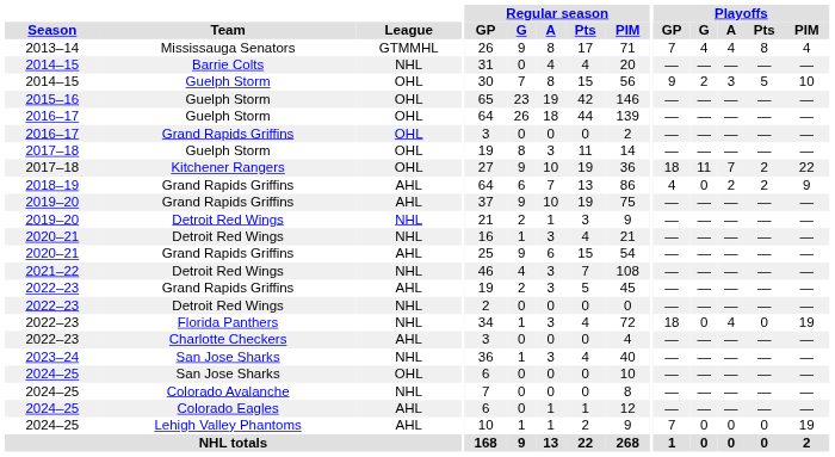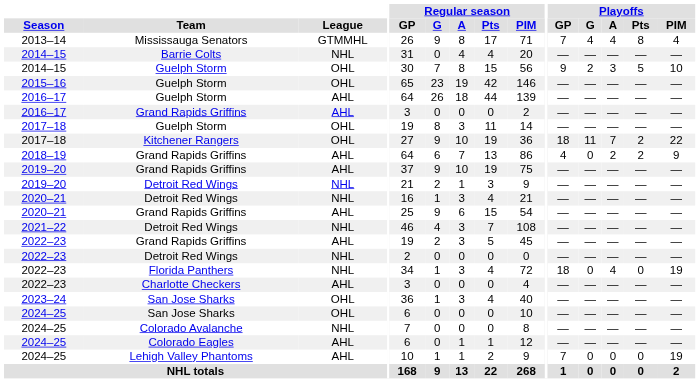 <table border="0" cellpadding="1" cellspacing="0" style="text-align:center; width:60em;">
 <tr bgcolor="#e0e0e0">
 <th colspan="3" bgcolor="#ffffff"></th>
 <th rowspan="99" bgcolor="#ffffff"></th>
 <th colspan="5"><a href='#'>Regular season</a></th>
 <th rowspan="99" bgcolor="#ffffff"></th>
 <th colspan="5"><a href='#'>Playoffs</a></th>
 </tr>
 <tr bgcolor="#e0e0e0">
 <th><a href='#'>Season</a></th>
 <th>Team</th>
 <th>League</th>
 <th>GP</th>
 <th><a href='#'>G</a></th>
 <th><a href='#'>A</a></th>
 <th><a href='#'>Pts</a></th>
 <th><a href='#'>PIM</a></th>
 <th>GP</th>
 <th>G</th>
 <th>A</th>
 <th>Pts</th>
 <th>PIM</th>
 </tr>
 <tr>
 <td>2013–14</td>
 <td>Mississauga Senators</td>
 <td>GTMMHL</td>
 <td>26</td>
 <td>9</td>
 <td>8</td>
 <td>17</td>
 <td>71</td>
 <td>7</td>
 <td>4</td>
 <td>4</td>
 <td>8</td>
 <td>4</td>
 </tr>
 <tr bgcolor="#f0f0f0">
 <td><a href='#'>2014–15</a></td>
 <td><a href='#'>Barrie Colts</a></td>
 <td>NHL</td>
 <td>31</td>
 <td>0</td>
 <td>4</td>
 <td>4</td>
 <td>20</td>
 <td>—</td>
 <td>—</td>
 <td>—</td>
 <td>—</td>
 <td>—</td>
 </tr>
 <tr>
 <td>2014–15</td>
 <td><a href='#'>Guelph Storm</a></td>
 <td>OHL</td>
 <td>30</td>
 <td>7</td>
 <td>8</td>
 <td>15</td>
 <td>56</td>
 <td>9</td>
 <td>2</td>
 <td>3</td>
 <td>5</td>
 <td>10</td>
 </tr>
 <tr bgcolor="#f0f0f0">
 <td><a href='#'>2015–16</a></td>
 <td>Guelph Storm</td>
 <td>OHL</td>
 <td>65</td>
 <td>23</td>
 <td>19</td>
 <td>42</td>
 <td>146</td>
 <td>—</td>
 <td>—</td>
 <td>—</td>
 <td>—</td>
 <td>—</td>
 </tr>
 <tr>
 <td><a href='#'>2016–17</a></td>
 <td>Guelph Storm</td>
-<td>OHL</td>
+<td>AHL</td>
 <td>64</td>
 <td>26</td>
 <td>18</td>
 <td>44</td>
 <td>139</td>
 <td>—</td>
 <td>—</td>
 <td>—</td>
 <td>—</td>
 <td>—</td>
 </tr>
 <tr bgcolor="#f0f0f0">
 <td><a href='#'>2016–17</a></td>
 <td><a href='#'>Grand Rapids Griffins</a></td>
-<td><a href='#'>OHL</a></td>
+<td><a href='#'>AHL</a></td>
 <td>3</td>
 <td>0</td>
 <td>0</td>
 <td>0</td>
 <td>2</td>
 <td>—</td>
 <td>—</td>
 <td>—</td>
 <td>—</td>
 <td>—</td>
 </tr>
 <tr>
 <td><a href='#'>2017–18</a></td>
 <td>Guelph Storm</td>
 <td>OHL</td>
 <td>19</td>
 <td>8</td>
 <td>3</td>
 <td>11</td>
 <td>14</td>
 <td>—</td>
 <td>—</td>
 <td>—</td>
 <td>—</td>
 <td>—</td>
 </tr>
 <tr bgcolor="#f0f0f0">
 <td>2017–18</td>
 <td><a href='#'>Kitchener Rangers</a></td>
 <td>OHL</td>
 <td>27</td>
 <td>9</td>
 <td>10</td>
 <td>19</td>
 <td>36</td>
 <td>18</td>
 <td>11</td>
 <td>7</td>
 <td>2</td>
 <td>22</td>
 </tr>
 <tr>
 <td><a href='#'>2018–19</a></td>
 <td>Grand Rapids Griffins</td>
 <td>AHL</td>
 <td>64</td>
 <td>6</td>
 <td>7</td>
 <td>13</td>
 <td>86</td>
 <td>4</td>
 <td>0</td>
 <td>2</td>
 <td>2</td>
 <td>9</td>
 </tr>
 <tr bgcolor="#f0f0f0">
 <td><a href='#'>2019–20</a></td>
 <td>Grand Rapids Griffins</td>
 <td>AHL</td>
 <td>37</td>
 <td>9</td>
 <td>10</td>
 <td>19</td>
 <td>75</td>
 <td>—</td>
 <td>—</td>
 <td>—</td>
 <td>—</td>
 <td>—</td>
 </tr>
 <tr>
 <td><a href='#'>2019–20</a></td>
 <td><a href='#'>Detroit Red Wings</a></td>
 <td><a href='#'>NHL</a></td>
 <td>21</td>
 <td>2</td>
 <td>1</td>
 <td>3</td>
 <td>9</td>
 <td>—</td>
 <td>—</td>
 <td>—</td>
 <td>—</td>
 <td>—</td>
 </tr>
 <tr bgcolor="#f0f0f0">
 <td><a href='#'>2020–21</a></td>
 <td>Detroit Red Wings</td>
 <td>NHL</td>
 <td>16</td>
 <td>1</td>
 <td>3</td>
 <td>4</td>
 <td>21</td>
 <td>—</td>
 <td>—</td>
 <td>—</td>
 <td>—</td>
 <td>—</td>
 </tr>
 <tr>
 <td><a href='#'>2020–21</a></td>
 <td>Grand Rapids Griffins</td>
 <td>AHL</td>
 <td>25</td>
 <td>9</td>
 <td>6</td>
 <td>15</td>
 <td>54</td>
 <td>—</td>
 <td>—</td>
 <td>—</td>
 <td>—</td>
 <td>—</td>
 </tr>
 <tr bgcolor="#f0f0f0">
 <td><a href='#'>2021–22</a></td>
 <td>Detroit Red Wings</td>
 <td>NHL</td>
 <td>46</td>
 <td>4</td>
 <td>3</td>
 <td>7</td>
 <td>108</td>
 <td>—</td>
 <td>—</td>
 <td>—</td>
 <td>—</td>
 <td>—</td>
 </tr>
 <tr>
 <td><a href='#'>2022–23</a></td>
 <td>Grand Rapids Griffins</td>
 <td>AHL</td>
 <td>19</td>
 <td>2</td>
 <td>3</td>
 <td>5</td>
 <td>45</td>
 <td>—</td>
 <td>—</td>
 <td>—</td>
 <td>—</td>
 <td>—</td>
 </tr>
 <tr bgcolor="#f0f0f0">
 <td><a href='#'>2022–23</a></td>
 <td>Detroit Red Wings</td>
 <td>NHL</td>
 <td>2</td>
 <td>0</td>
 <td>0</td>
 <td>0</td>
 <td>0</td>
 <td>—</td>
 <td>—</td>
 <td>—</td>
 <td>—</td>
 <td>—</td>
 </tr>
 <tr>
 <td>2022–23</td>
 <td><a href='#'>Florida Panthers</a></td>
 <td>NHL</td>
 <td>34</td>
 <td>1</td>
 <td>3</td>
 <td>4</td>
 <td>72</td>
 <td>18</td>
 <td>0</td>
 <td>4</td>
 <td>0</td>
 <td>19</td>
 </tr>
 <tr bgcolor="#f0f0f0">
 <td>2022–23</td>
 <td><a href='#'>Charlotte Checkers</a></td>
 <td>AHL</td>
 <td>3</td>
 <td>0</td>
 <td>0</td>
 <td>0</td>
 <td>4</td>
 <td>—</td>
 <td>—</td>
 <td>—</td>
 <td>—</td>
 <td>—</td>
 </tr>
 <tr>
 <td><a href='#'>2023–24</a></td>
 <td><a href='#'>San Jose Sharks</a></td>
-<td>NHL</td>
+<td>OHL</td>
 <td>36</td>
 <td>1</td>
 <td>3</td>
 <td>4</td>
 <td>40</td>
 <td>—</td>
 <td>—</td>
 <td>—</td>
 <td>—</td>
 <td>—</td>
 </tr>
 <tr bgcolor="#f0f0f0">
 <td><a href='#'>2024–25</a></td>
 <td>San Jose Sharks</td>
 <td>OHL</td>
 <td>6</td>
 <td>0</td>
 <td>0</td>
 <td>0</td>
 <td>10</td>
 <td>—</td>
 <td>—</td>
 <td>—</td>
 <td>—</td>
 <td>—</td>
 </tr>
 <tr>
 <td>2024–25</td>
 <td><a href='#'>Colorado Avalanche</a></td>
 <td>NHL</td>
 <td>7</td>
 <td>0</td>
 <td>0</td>
 <td>0</td>
 <td>8</td>
 <td>—</td>
 <td>—</td>
 <td>—</td>
 <td>—</td>
 <td>—</td>
 </tr>
 <tr bgcolor="#f0f0f0">
 <td><a href='#'>2024–25</a></td>
 <td><a href='#'>Colorado Eagles</a></td>
 <td>AHL</td>
 <td>6</td>
 <td>0</td>
 <td>1</td>
 <td>1</td>
 <td>12</td>
 <td>—</td>
 <td>—</td>
 <td>—</td>
 <td>—</td>
 <td>—</td>
 </tr>
 <tr>
 <td>2024–25</td>
 <td><a href='#'>Lehigh Valley Phantoms</a></td>
 <td>AHL</td>
 <td>10</td>
 <td>1</td>
 <td>1</td>
 <td>2</td>
 <td>9</td>
 <td>7</td>
 <td>0</td>
 <td>0</td>
 <td>0</td>
 <td>19</td>
 </tr>
 <tr bgcolor="#e0e0e0">
 <th colspan="3">NHL totals</th>
 <th>168</th>
 <th>9</th>
 <th>13</th>
 <th>22</th>
 <th>268</th>
 <th>1</th>
 <th>0</th>
 <th>0</th>
 <th>0</th>
 <th>2</th>
 </tr>
 </table>
